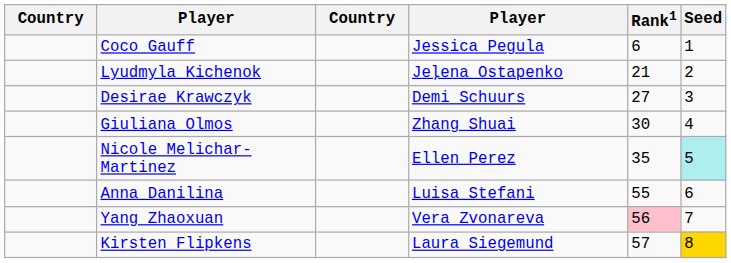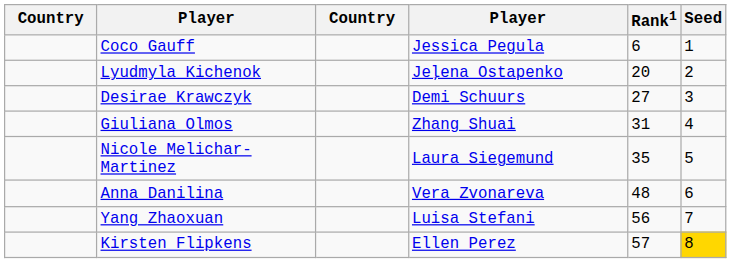 <table class="sortable wikitable">
 <tr>
 <th width="70">Country</th>
 <th width="175">Player</th>
 <th width="70">Country</th>
 <th width="175">Player</th>
 <th>Rank<sup>1</sup></th>
 <th>Seed</th>
 </tr>
 <tr>
 <td></td>
 <td><a href='#'>Coco Gauff</a></td>
 <td></td>
 <td><a href='#'>Jessica Pegula</a></td>
 <td>6</td>
 <td>1</td>
 </tr>
 <tr>
 <td></td>
 <td><a href='#'>Lyudmyla Kichenok</a></td>
 <td></td>
 <td><a href='#'>Jeļena Ostapenko</a></td>
-<td>21</td>
+<td>20</td>
 <td>2</td>
 </tr>
 <tr>
 <td></td>
 <td><a href='#'>Desirae Krawczyk</a></td>
 <td></td>
 <td><a href='#'>Demi Schuurs</a></td>
 <td>27</td>
 <td>3</td>
 </tr>
 <tr>
 <td></td>
 <td><a href='#'>Giuliana Olmos</a></td>
 <td></td>
 <td><a href='#'>Zhang Shuai</a></td>
-<td>30</td>
+<td>31</td>
 <td>4</td>
 </tr>
 <tr>
 <td></td>
 <td><a href='#'>Nicole Melichar-Martinez</a></td>
 <td></td>
-<td><a href='#'>Ellen Perez</a></td>
+<td><a href='#'>Laura Siegemund</a></td>
 <td>35</td>
-<td style="background: paleturquoise;">5</td>
+<td>5</td>
 </tr>
 <tr>
 <td></td>
 <td><a href='#'>Anna Danilina</a></td>
 <td></td>
-<td><a href='#'>Luisa Stefani</a></td>
-<td>55</td>
+<td><a href='#'>Vera Zvonareva</a></td>
+<td>48</td>
 <td>6</td>
 </tr>
 <tr>
 <td></td>
 <td><a href='#'>Yang Zhaoxuan</a></td>
 <td></td>
-<td><a href='#'>Vera Zvonareva</a></td>
-<td style="background: pink;">56</td>
+<td><a href='#'>Luisa Stefani</a></td>
+<td>56</td>
 <td>7</td>
 </tr>
 <tr>
 <td></td>
 <td><a href='#'>Kirsten Flipkens</a></td>
 <td></td>
-<td><a href='#'>Laura Siegemund</a></td>
+<td><a href='#'>Ellen Perez</a></td>
 <td>57</td>
 <td style="background: gold;">8</td>
 </tr>
 </table>
